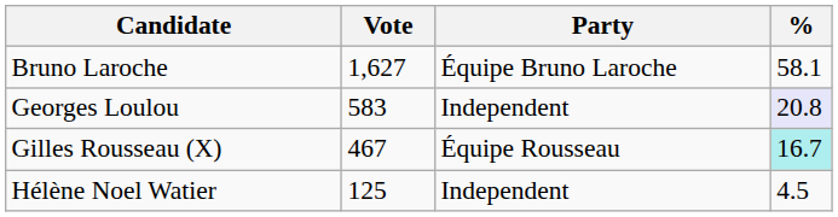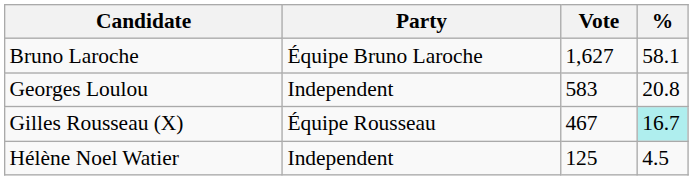 <table class="wikitable">
 <tr>
 <th bgcolor="#DDDDFF" width="200px">Candidate</th>
+<th bgcolor="#DDDDFF" width="200px">Party</th>
 <th bgcolor="#DDDDFF" width="50px">Vote</th>
-<th bgcolor="#DDDDFF" width="200px">Party</th>
 <th bgcolor="#DDDDFF" width="30px">%</th>
 </tr>
 <tr>
 <td>Bruno Laroche</td>
+<td>Équipe Bruno Laroche</td>
 <td>1,627</td>
-<td>Équipe Bruno Laroche</td>
 <td>58.1</td>
 </tr>
 <tr>
 <td>Georges Loulou</td>
+<td>Independent</td>
 <td>583</td>
-<td>Independent</td>
-<td style="background: lavender;">20.8</td>
+<td>20.8</td>
 </tr>
 <tr>
 <td>Gilles Rousseau (X)</td>
+<td>Équipe Rousseau</td>
 <td>467</td>
-<td>Équipe Rousseau</td>
 <td style="background: paleturquoise;">16.7</td>
 </tr>
 <tr>
 <td>Hélène Noel Watier</td>
+<td>Independent</td>
 <td>125</td>
-<td>Independent</td>
 <td>4.5</td>
 </tr>
 </table>
